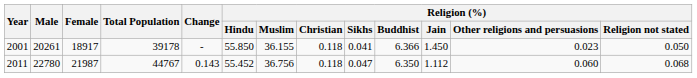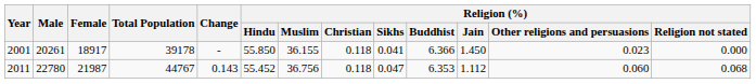 <table class="wikitable">
 <tr>
 <th rowspan="2">Year</th>
 <th rowspan="2">Male</th>
 <th rowspan="2">Female</th>
 <th rowspan="2">Total Population</th>
 <th rowspan="2">Change</th>
 <th colspan="8">Religion (%)</th>
 </tr>
 <tr>
 <th>Hindu</th>
 <th>Muslim</th>
 <th>Christian</th>
 <th>Sikhs</th>
 <th>Buddhist</th>
 <th>Jain</th>
 <th>Other religions and persuasions</th>
 <th>Religion not stated</th>
 </tr>
 <tr>
 <td>2001</td>
 <td style="text-align:right;">20261</td>
 <td style="text-align:right;">18917</td>
 <td style="text-align:right;">39178</td>
 <td style="text-align:center;">-</td>
 <td style="text-align:right;">55.850</td>
 <td style="text-align:right;">36.155</td>
 <td style="text-align:right;">0.118</td>
 <td style="text-align:right;">0.041</td>
 <td style="text-align:right;">6.366</td>
 <td style="text-align:right;">1.450</td>
 <td style="text-align:right;">0.023</td>
-<td style="text-align:right;">0.050</td>
+<td style="text-align:right;">0.000</td>
 </tr>
 <tr>
 <td>2011</td>
 <td style="text-align:right;">22780</td>
 <td style="text-align:right;">21987</td>
 <td style="text-align:right;">44767</td>
 <td style="text-align:right;">0.143</td>
 <td style="text-align:right;">55.452</td>
 <td style="text-align:right;">36.756</td>
 <td style="text-align:right;">0.118</td>
 <td style="text-align:right;">0.047</td>
-<td style="text-align:right;">6.350</td>
+<td style="text-align:right;">6.353</td>
 <td style="text-align:right;">1.112</td>
 <td style="text-align:right;">0.060</td>
 <td style="text-align:right;">0.068</td>
 </tr>
 </table>
